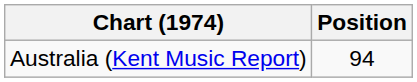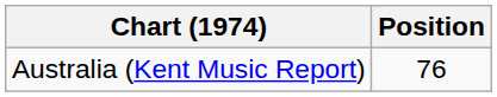 <table class="wikitable">
 <tr>
 <th>Chart (1974)</th>
 <th>Position</th>
 </tr>
 <tr>
 <td>Australia (<a href='#'>Kent Music Report</a>)</td>
-<td align="center">94</td>
+<td align="center">76</td>
 </tr>
 </table>
